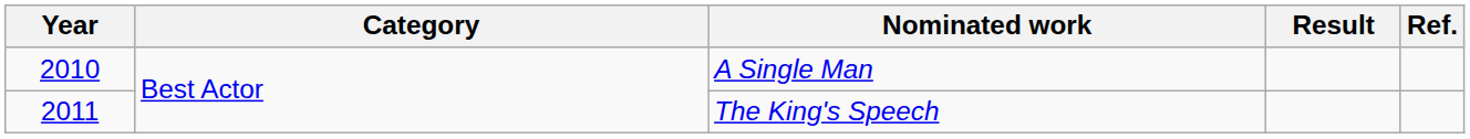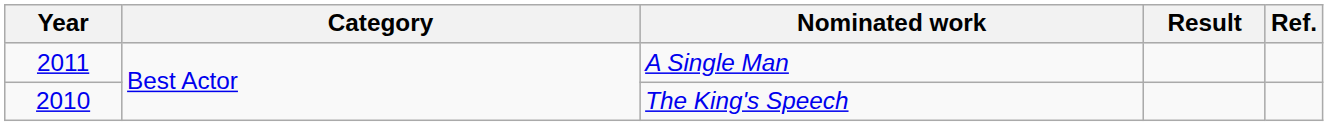 <table class=wikitable>
 <tr>
 <th scope="col" style="width:5em;">Year</th>
 <th scope="col" style="width:26em;">Category</th>
 <th scope="col" style="width:25em;">Nominated work</th>
 <th scope="col" style="width:5em;">Result</th>
 <th>Ref.</th>
 </tr>
 <tr>
-<td style="text-align:center;"><a href='#'>2010</a></td>
+<td style="text-align:center;"><a href='#'>2011</a></td>
 <td rowspan=2><a href='#'>Best Actor</a></td>
 <td><em><a href='#'>A Single Man</a></em></td>
 <td></td>
 <td style="text-align:center;"></td>
 </tr>
 <tr>
-<td style="text-align:center;"><a href='#'>2011</a></td>
+<td style="text-align:center;"><a href='#'>2010</a></td>
 <td><em><a href='#'>The King's Speech</a></em></td>
 <td></td>
 <td style="text-align:center;"></td>
 </tr>
 </table>
